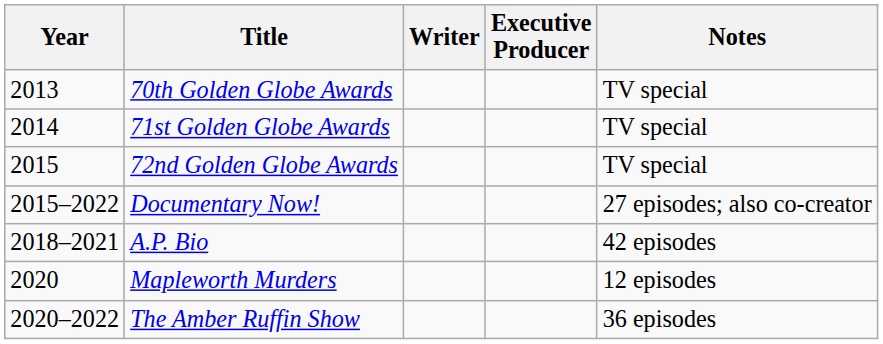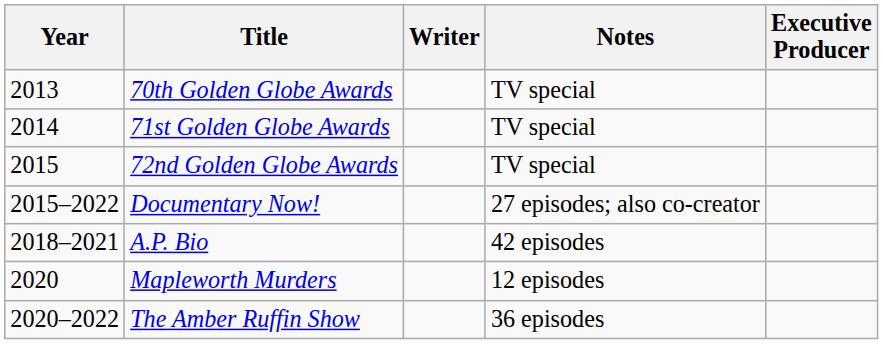 <table class="wikitable">
 <tr>
 <th>Year</th>
 <th>Title</th>
 <th>Writer</th>
+<th>Notes</th>
 <th>Executive<br>Producer</th>
-<th>Notes</th>
 </tr>
 <tr>
 <td>2013</td>
 <td><em><a href='#'>70th Golden Globe Awards</a></em></td>
 <td></td>
+<td>TV special</td>
 <td></td>
-<td>TV special</td>
 </tr>
 <tr>
 <td>2014</td>
 <td><em><a href='#'>71st Golden Globe Awards</a></em></td>
 <td></td>
+<td>TV special</td>
 <td></td>
-<td>TV special</td>
 </tr>
 <tr>
 <td>2015</td>
 <td><em><a href='#'>72nd Golden Globe Awards</a></em></td>
 <td></td>
+<td>TV special</td>
 <td></td>
-<td>TV special</td>
 </tr>
 <tr>
 <td>2015–2022</td>
 <td><em><a href='#'>Documentary Now!</a></em></td>
 <td></td>
+<td>27 episodes; also co-creator</td>
 <td></td>
-<td>27 episodes; also co-creator</td>
 </tr>
 <tr>
 <td>2018–2021</td>
 <td><em><a href='#'>A.P. Bio</a></em></td>
 <td></td>
+<td>42 episodes</td>
 <td></td>
-<td>42 episodes</td>
 </tr>
 <tr>
 <td>2020</td>
 <td><em><a href='#'>Mapleworth Murders</a></em></td>
 <td></td>
+<td>12 episodes</td>
 <td></td>
-<td>12 episodes</td>
 </tr>
 <tr>
 <td>2020–2022</td>
 <td><em><a href='#'>The Amber Ruffin Show</a></em></td>
 <td></td>
+<td>36 episodes</td>
 <td></td>
-<td>36 episodes</td>
 </tr>
 </table>
